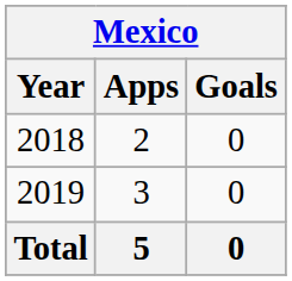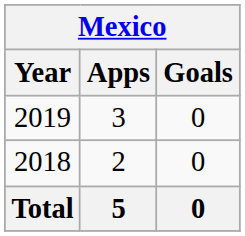 <table class="wikitable" style="text-align:center">
 <tr>
 <th colspan=3><a href='#'>Mexico</a></th>
 </tr>
 <tr>
 <th>Year</th>
 <th>Apps</th>
 <th>Goals</th>
 </tr>
 <tr>
-<td>2018</td>
-<td>2</td>
+<td>2019</td>
+<td>3</td>
 <td>0</td>
 </tr>
 <tr>
-<td>2019</td>
-<td>3</td>
+<td>2018</td>
+<td>2</td>
 <td>0</td>
 </tr>
 <tr>
 <th>Total</th>
 <th>5</th>
 <th>0</th>
 </tr>
 </table>
